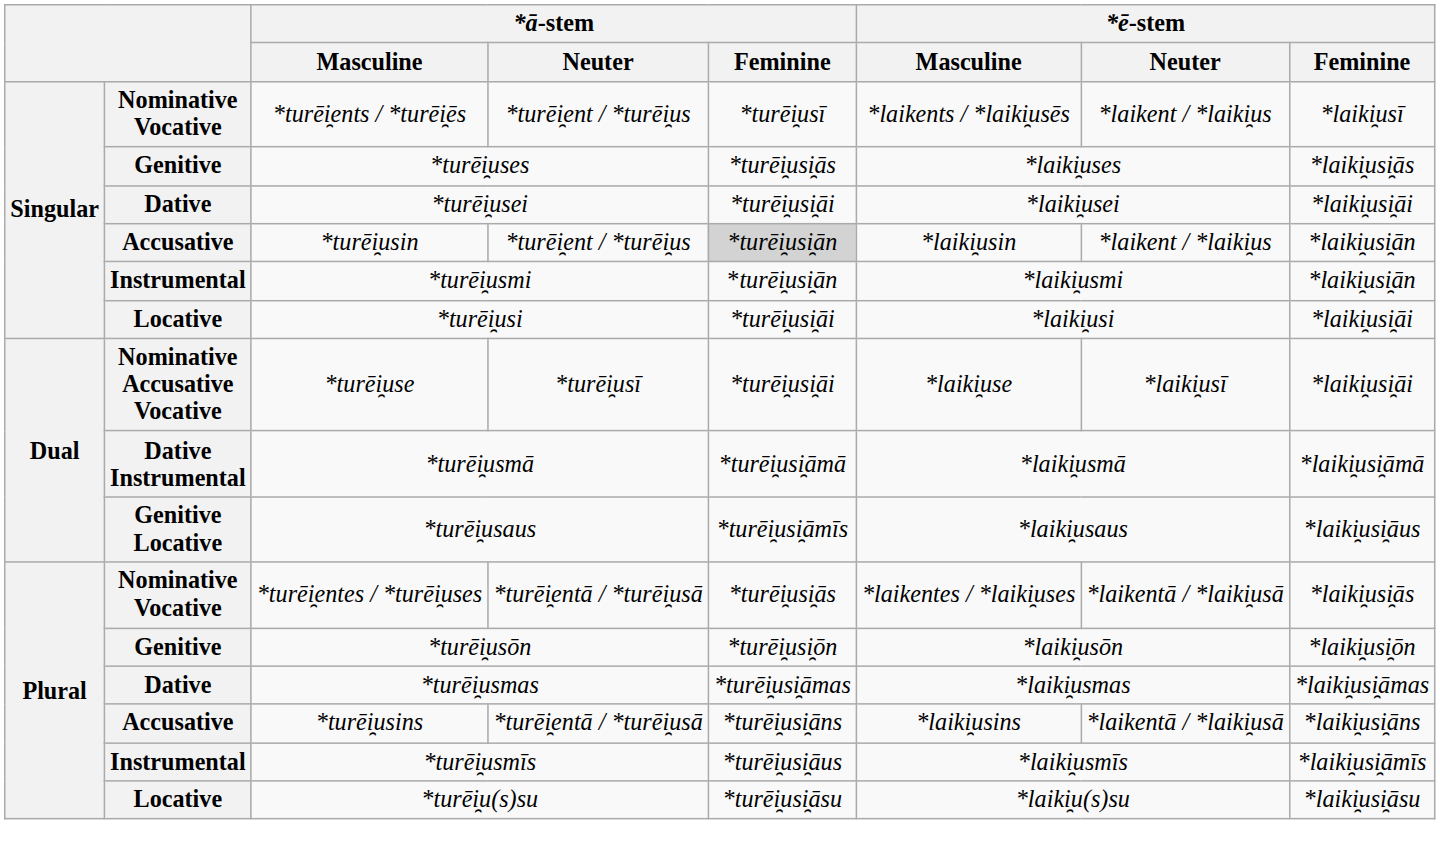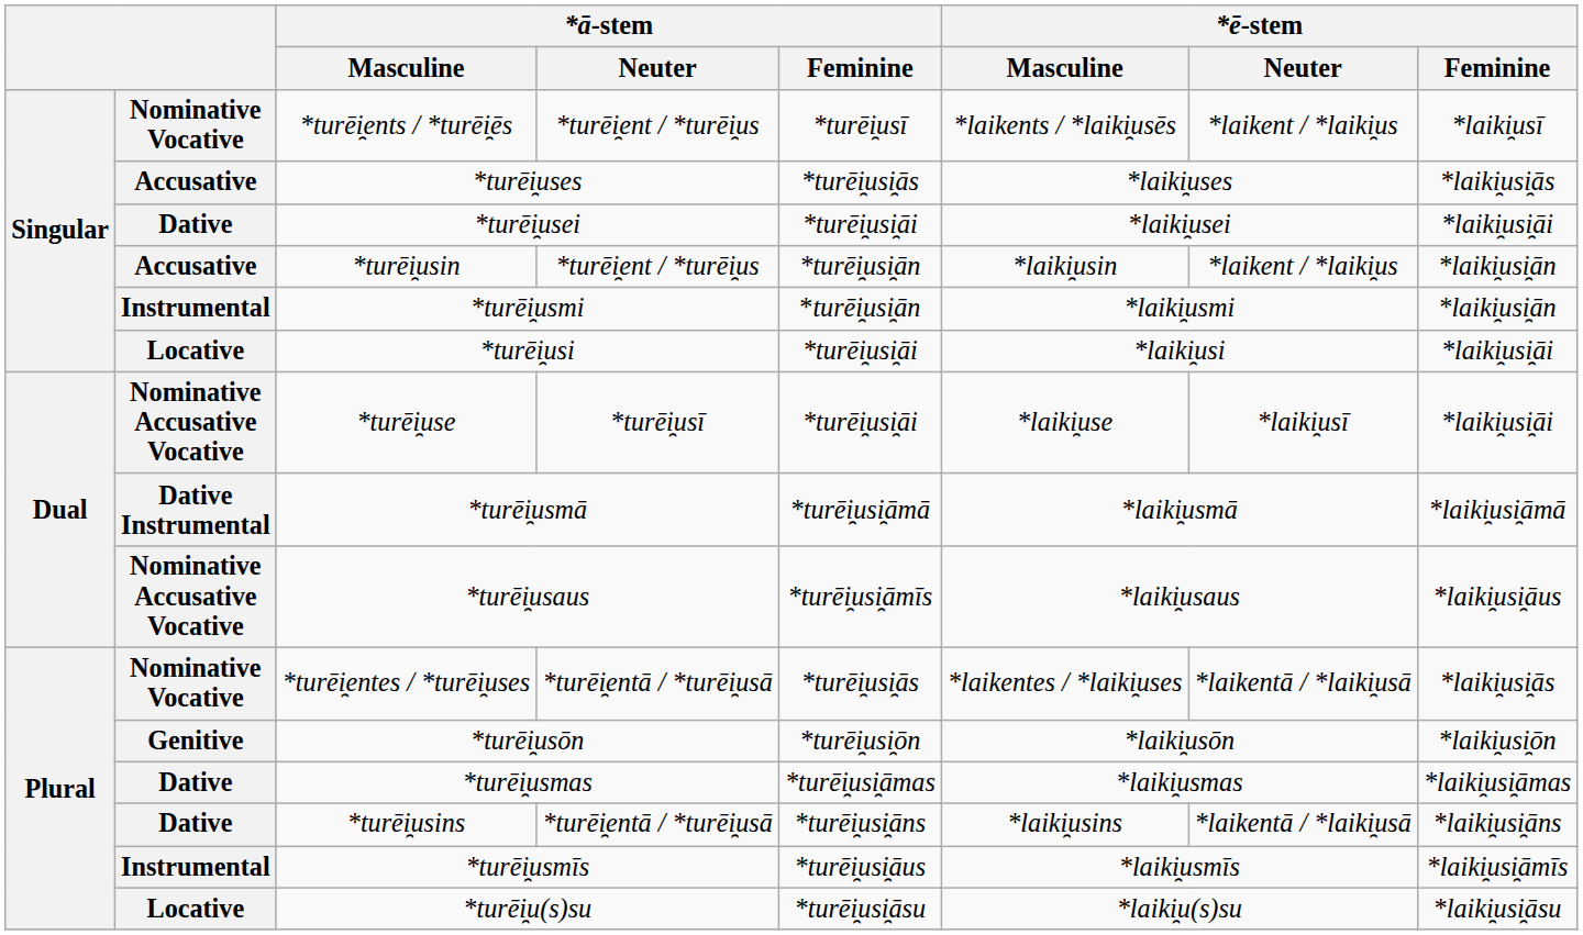 <table class="wikitable" style="text-align: center;">
 <tr>
 <th colspan="2" rowspan="2"></th>
 <th colspan="3"><em>*ā</em>-stem</th>
 <th colspan="3"><em>*ē</em>-stem</th>
 </tr>
 <tr>
 <th>Masculine</th>
 <th>Neuter</th>
 <th>Feminine</th>
 <th>Masculine</th>
 <th>Neuter</th>
 <th>Feminine</th>
 </tr>
 <tr>
 <th rowspan="6">Singular</th>
 <th>Nominative<br>Vocative</th>
 <td><em>*turēi̯ents / *turēi̯ēs</em></td>
 <td><em>*turēi̯ent / *turēi̯us</em></td>
 <td><em>*turēi̯usī</em></td>
 <td><em>*laikents / *laiki̯usēs</em></td>
 <td><em>*laikent / *laiki̯us</em></td>
 <td><em>*laiki̯usī</em></td>
 </tr>
 <tr>
-<th>Genitive</th>
+<th>Accusative</th>
 <td colspan="2"><em>*turēi̯uses</em></td>
 <td><em>*turēi̯usi̯ās</em></td>
 <td colspan="2"><em>*laiki̯uses</em></td>
 <td><em>*laiki̯usi̯ās</em></td>
 </tr>
 <tr>
 <th>Dative</th>
 <td colspan="2"><em>*turēi̯usei</em></td>
 <td><em>*turēi̯usi̯āi</em></td>
 <td colspan="2"><em>*laiki̯usei</em></td>
 <td><em>*laiki̯usi̯āi</em></td>
 </tr>
 <tr>
 <th>Accusative</th>
 <td><em>*turēi̯usin</em></td>
 <td><em>*turēi̯ent / *turēi̯us</em></td>
-<td style="background: lightgrey;"><em>*turēi̯usi̯ān</em></td>
+<td><em>*turēi̯usi̯ān</em></td>
 <td><em>*laiki̯usin</em></td>
 <td><em>*laikent / *laiki̯us</em></td>
 <td><em>*laiki̯usi̯ān</em></td>
 </tr>
 <tr>
 <th>Instrumental</th>
 <td colspan="2"><em>*turēi̯usmi</em></td>
 <td>*<em>turēi̯usi̯ān</em></td>
 <td colspan="2"><em>*laiki̯usmi</em></td>
 <td><em>*laiki̯usi̯ān</em></td>
 </tr>
 <tr>
 <th>Locative</th>
 <td colspan="2"><em>*turēi̯usi</em></td>
 <td><em>*turēi̯usi̯āi</em></td>
 <td colspan="2"><em>*laiki̯usi</em></td>
 <td><em>*laiki̯usi̯āi</em></td>
 </tr>
 <tr>
 <th rowspan="3">Dual</th>
 <th>Nominative<br>Accusative<br>Vocative</th>
 <td><em>*turēi̯use</em></td>
 <td><em>*turēi̯usī</em></td>
 <td><em>*turēi̯usi̯āi</em></td>
 <td><em>*laiki̯use</em></td>
 <td><em>*laiki̯usī</em></td>
 <td><em>*laiki̯usi̯āi</em></td>
 </tr>
 <tr>
 <th>Dative<br>Instrumental</th>
 <td colspan="2"><em>*turēi̯usmā</em></td>
 <td><em>*turēi̯usi̯āmā</em></td>
 <td colspan="2"><em>*laiki̯usmā</em></td>
 <td><em>*laiki̯usi̯āmā</em></td>
 </tr>
 <tr>
-<th>Genitive<br>Locative</th>
+<th>Nominative<br>Accusative<br>Vocative</th>
 <td colspan="2"><em>*turēi̯usaus</em></td>
 <td><em>*turēi̯usi̯āmīs</em></td>
 <td colspan="2"><em>*laiki̯usaus</em></td>
 <td><em>*laiki̯usi̯āus</em></td>
 </tr>
 <tr>
 <th rowspan="6">Plural</th>
 <th>Nominative<br>Vocative</th>
 <td><em>*turēi̯entes / *turēi̯uses</em></td>
 <td><em>*turēi̯entā / *turēi̯usā</em></td>
 <td><em>*turēi̯usi̯ās</em></td>
 <td><em>*laikentes / *laiki̯uses</em></td>
 <td><em>*laikentā / *laiki̯usā</em></td>
 <td><em>*laiki̯usi̯ās</em></td>
 </tr>
 <tr>
 <th>Genitive</th>
 <td colspan="2"><em>*turēi̯usōn</em></td>
 <td><em>*turēi̯usi̯ōn</em></td>
 <td colspan="2"><em>*laiki̯usōn</em></td>
 <td><em>*laiki̯usi̯ōn</em></td>
 </tr>
 <tr>
 <th>Dative</th>
 <td colspan="2"><em>*turēi̯usmas</em></td>
 <td><em>*turēi̯usi̯āmas</em></td>
 <td colspan="2"><em>*laiki̯usmas</em></td>
 <td><em>*laiki̯usi̯āmas</em></td>
 </tr>
 <tr>
-<th>Accusative</th>
+<th>Dative</th>
 <td><em>*turēi̯usins</em></td>
 <td><em>*turēi̯entā / *turēi̯usā</em></td>
 <td><em>*turēi̯usi̯āns</em></td>
 <td><em>*laiki̯usins</em></td>
 <td><em>*laikentā / *laiki̯usā</em></td>
 <td><em>*laiki̯usi̯āns</em></td>
 </tr>
 <tr>
 <th>Instrumental</th>
 <td colspan="2"><em>*turēi̯usmīs</em></td>
 <td><em>*turēi̯usi̯āus</em></td>
 <td colspan="2"><em>*laiki̯usmīs</em></td>
 <td><em>*laiki̯usi̯āmīs</em></td>
 </tr>
 <tr>
 <th>Locative</th>
 <td colspan="2"><em>*turēi̯u(s)su</em></td>
 <td><em>*turēi̯usi̯āsu</em></td>
 <td colspan="2"><em>*laiki̯u(s)su</em></td>
 <td><em>*laiki̯usi̯āsu</em></td>
 </tr>
 </table>
